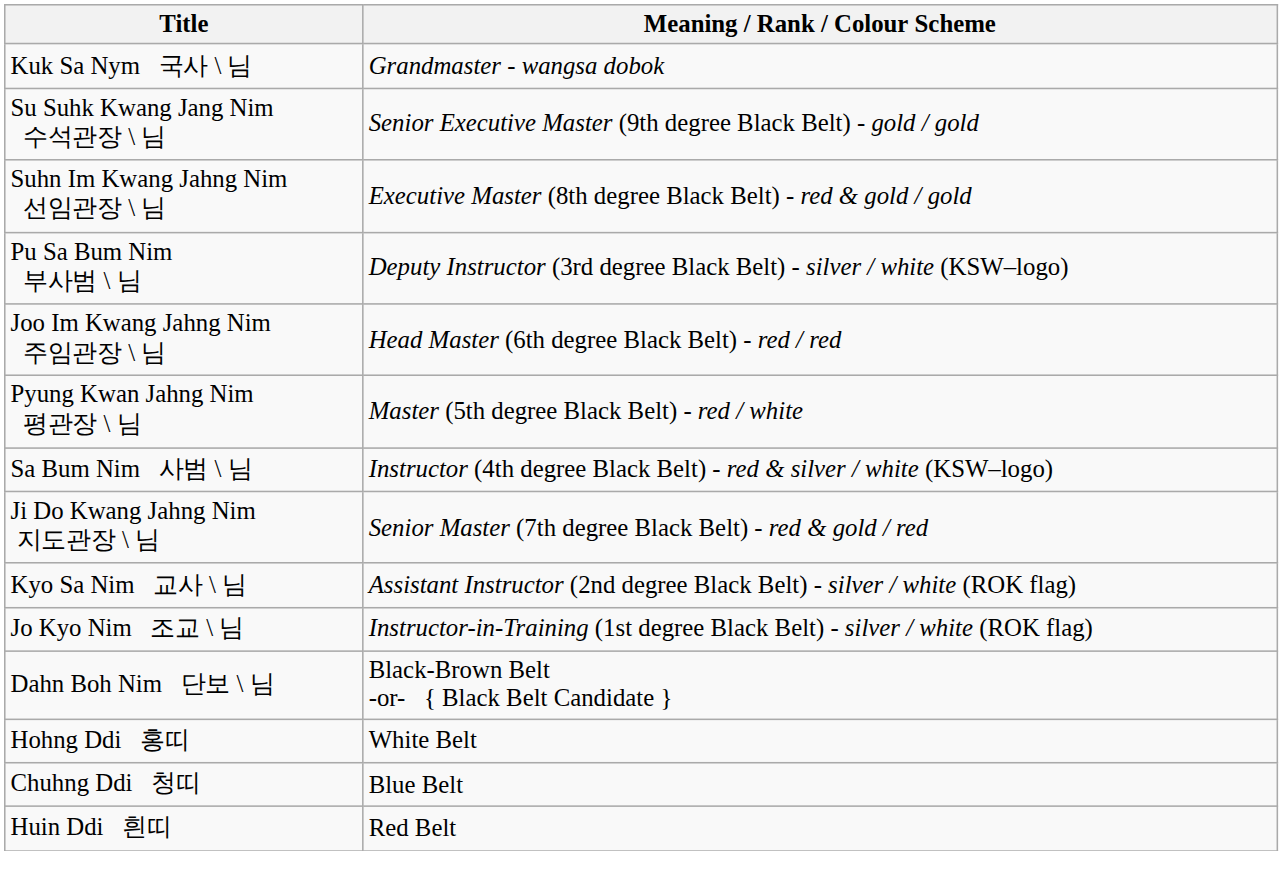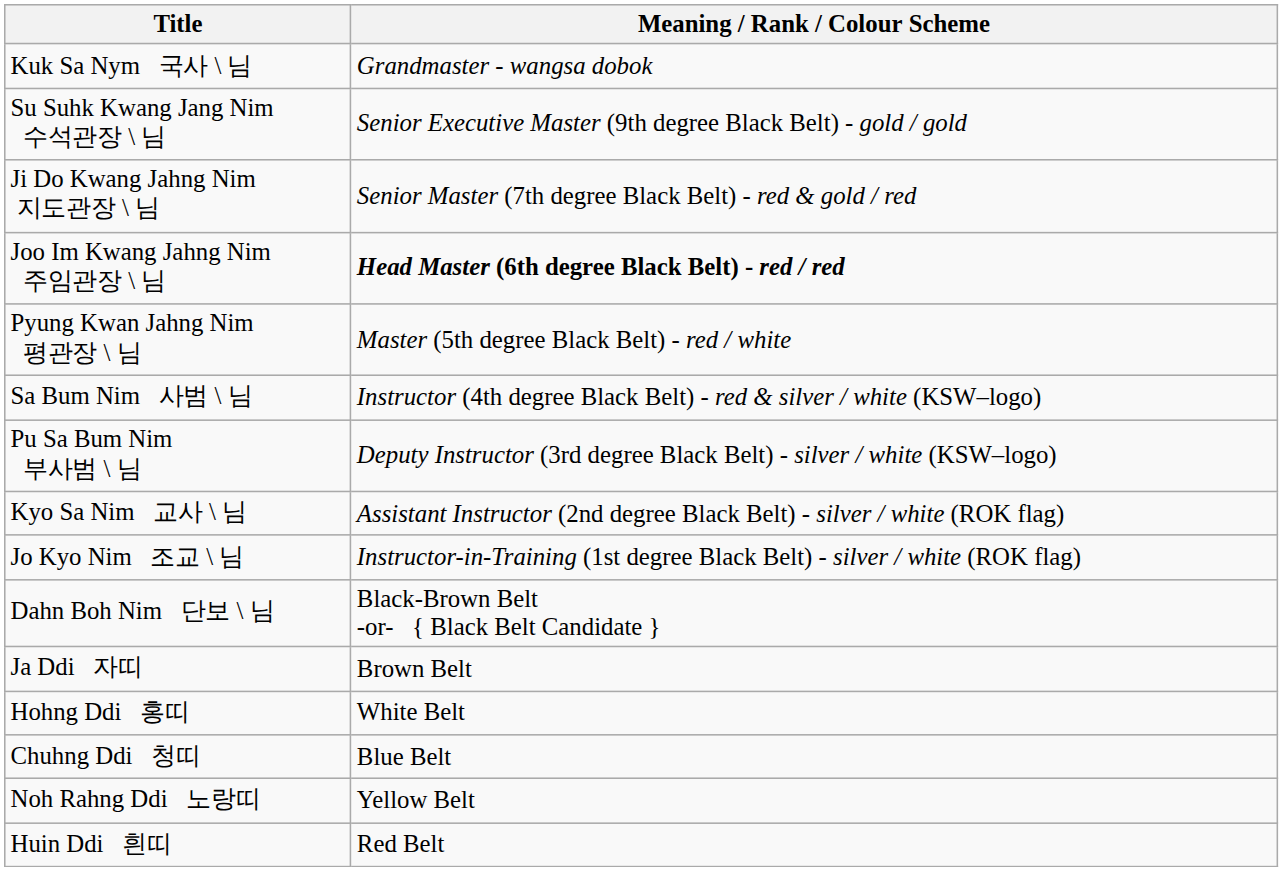 <table class="wikitable" style="text-align: left; width: 65%; height: 200px;">
 <tr>
 <th>Title</th>
 <th>  Meaning / Rank / Colour Scheme  </th>
 </tr>
 <tr>
 <td>Kuk Sa Nym   국사 \ 님</td>
 <td><em>Grandmaster</em> - <em>wangsa dobok</em></td>
 </tr>
 <tr>
 <td>Su Suhk Kwang Jang Nim<br>  수석관장 \ 님</td>
 <td><em>Senior Executive Master</em> (9th degree Black Belt) - <em>gold / gold</em></td>
 </tr>
 <tr>
-<td>Suhn Im Kwang Jahng Nim<br>  선임관장 \ 님</td>
-<td><em>Executive Master</em> (8th degree Black Belt) - <em>red & gold / gold</em></td>
-</tr>
-<tr>
-<td>Pu Sa Bum Nim<br>  부사범 \ 님</td>
-<td><em>Deputy Instructor</em> (3rd degree Black Belt) - <em>silver / white </em>(KSW–logo)</td>
+<td>Ji Do Kwang Jahng Nim<br> 지도관장 \ 님</td>
+<td><em>Senior Master</em> (7th degree Black Belt) - <em>red & gold / red</em></td>
 </tr>
 <tr>
 <td>Joo Im Kwang Jahng Nim<br>  주임관장 \ 님</td>
-<td><em>Head Master</em> (6th degree Black Belt) - <em>red / red</em></td>
+<td><strong><em>Head Master</em> (6th degree Black Belt) - <em>red / red</em></strong></td>
 </tr>
 <tr>
 <td>Pyung Kwan Jahng Nim<br>  평관장 \ 님</td>
 <td><em>Master</em> (5th degree Black Belt) - <em>red / white</em></td>
 </tr>
 <tr>
 <td>Sa Bum Nim   사범 \ 님</td>
 <td><em>Instructor</em> (4th degree Black Belt) - <em>red & silver / white </em>(KSW–logo)</td>
 </tr>
 <tr>
-<td>Ji Do Kwang Jahng Nim<br> 지도관장 \ 님</td>
-<td><em>Senior Master</em> (7th degree Black Belt) - <em>red & gold / red</em></td>
+<td>Pu Sa Bum Nim<br>  부사범 \ 님</td>
+<td><em>Deputy Instructor</em> (3rd degree Black Belt) - <em>silver / white </em>(KSW–logo)</td>
 </tr>
 <tr>
 <td>Kyo Sa Nim   교사 \ 님</td>
 <td><em>Assistant Instructor</em> (2nd degree Black Belt) - <em>silver / white </em>(ROK flag)</td>
 </tr>
 <tr>
 <td>Jo Kyo Nim   조교 \ 님</td>
 <td><em>Instructor-in-Training</em> (1st degree Black Belt) - <em>silver / white </em>(ROK flag)</td>
 </tr>
 <tr>
 <td>Dahn Boh Nim   단보 \ 님</td>
 <td>Black-Brown Belt<br>-or-   { Black Belt Candidate }</td>
 </tr>
 <tr>
+<td>Ja Ddi   자띠</td>
+<td>Brown Belt</td>
+</tr>
+<tr>
 <td>Hohng Ddi   홍띠</td>
 <td>White Belt</td>
 </tr>
 <tr>
 <td>Chuhng Ddi   청띠</td>
 <td>Blue Belt</td>
 </tr>
 <tr>
+<td>Noh Rahng Ddi   노랑띠</td>
+<td>Yellow Belt</td>
+</tr>
+<tr>
 <td>Huin Ddi   흰띠</td>
 <td>Red Belt</td>
 </tr>
 </table>
